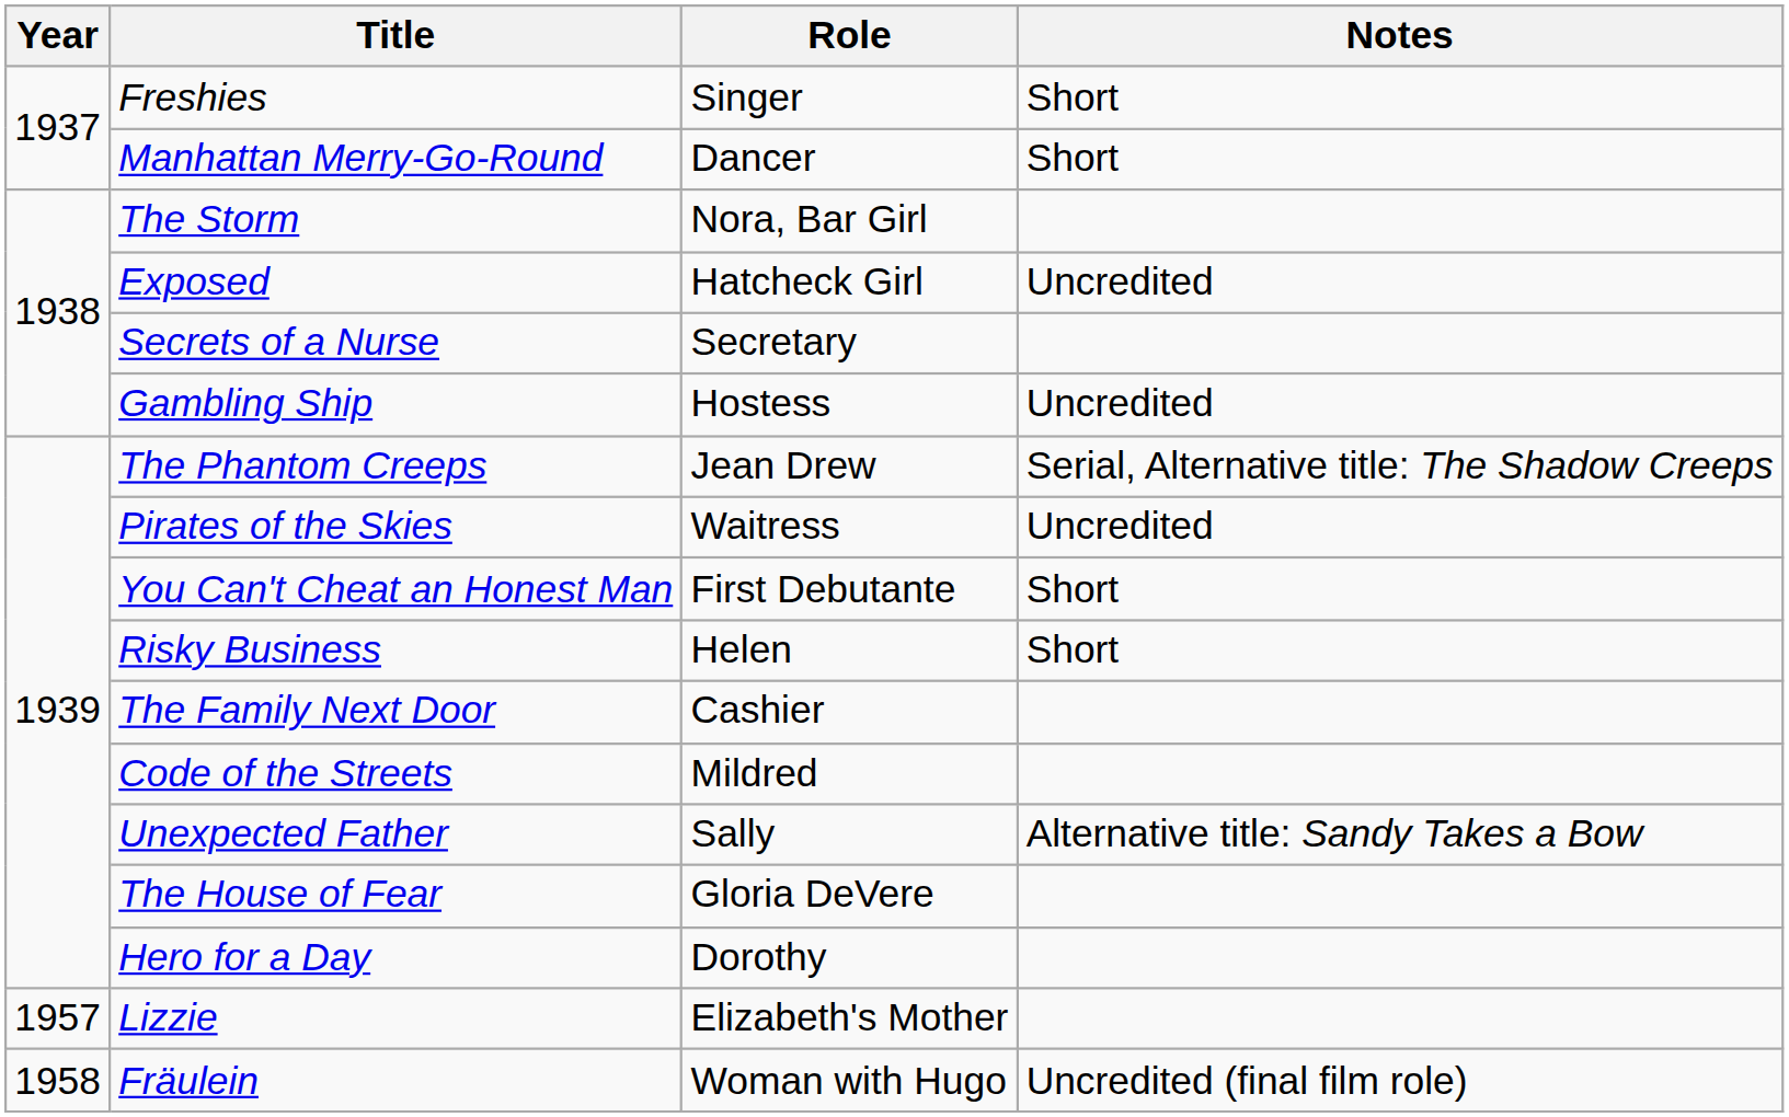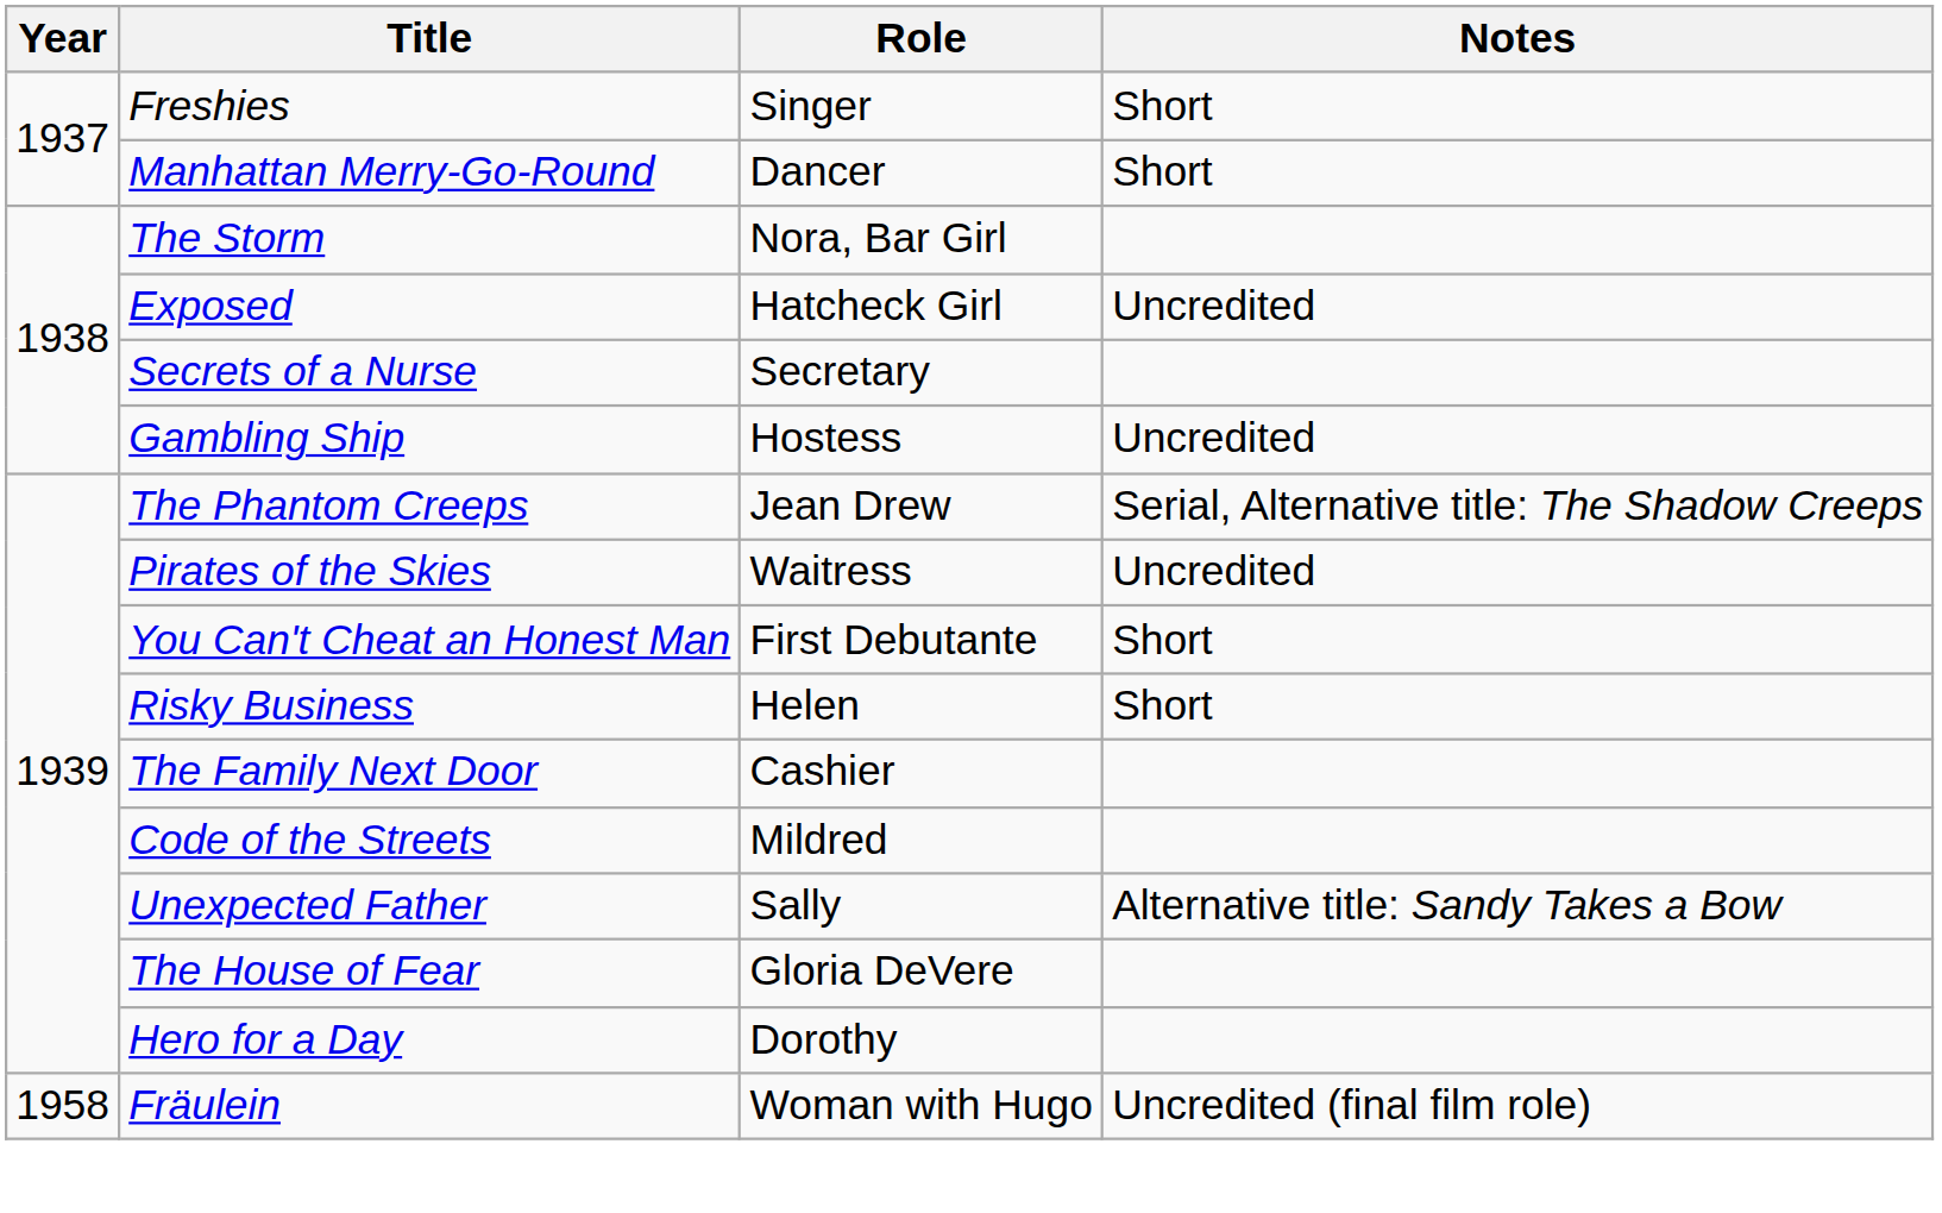 <table class="wikitable" style="font-size: 100%;">
 <tr>
 <th>Year</th>
 <th>Title</th>
 <th>Role</th>
 <th>Notes</th>
 </tr>
 <tr>
 <td rowspan=2>1937</td>
 <td><em>Freshies</em></td>
 <td>Singer</td>
 <td>Short</td>
 </tr>
 <tr>
 <td><em><a href='#'>Manhattan Merry-Go-Round</a></em></td>
 <td>Dancer</td>
 <td>Short</td>
 </tr>
 <tr>
 <td rowspan=4>1938</td>
 <td><em><a href='#'>The Storm</a></em></td>
 <td>Nora, Bar Girl</td>
 <td></td>
 </tr>
 <tr>
 <td><em><a href='#'>Exposed</a></em></td>
 <td>Hatcheck Girl</td>
 <td>Uncredited</td>
 </tr>
 <tr>
 <td><em><a href='#'>Secrets of a Nurse</a></em></td>
 <td>Secretary</td>
 <td></td>
 </tr>
 <tr>
 <td><em><a href='#'>Gambling Ship</a></em></td>
 <td>Hostess</td>
 <td>Uncredited</td>
 </tr>
 <tr>
 <td rowspan=9>1939</td>
 <td><em><a href='#'>The Phantom Creeps</a></em></td>
 <td>Jean Drew</td>
 <td>Serial, Alternative title: <em>The Shadow Creeps</em></td>
 </tr>
 <tr>
 <td><em><a href='#'>Pirates of the Skies</a></em></td>
 <td>Waitress</td>
 <td>Uncredited</td>
 </tr>
 <tr>
 <td><em><a href='#'>You Can't Cheat an Honest Man</a></em></td>
 <td>First Debutante</td>
 <td>Short</td>
 </tr>
 <tr>
 <td><em><a href='#'>Risky Business</a></em></td>
 <td>Helen</td>
 <td>Short</td>
 </tr>
 <tr>
 <td><em><a href='#'>The Family Next Door</a></em></td>
 <td>Cashier</td>
 <td></td>
 </tr>
 <tr>
 <td><em><a href='#'>Code of the Streets</a></em></td>
 <td>Mildred</td>
 <td></td>
 </tr>
 <tr>
 <td><em><a href='#'>Unexpected Father</a></em></td>
 <td>Sally</td>
 <td>Alternative title: <em>Sandy Takes a Bow</em></td>
 </tr>
 <tr>
 <td><em><a href='#'>The House of Fear</a></em></td>
 <td>Gloria DeVere</td>
 <td></td>
 </tr>
 <tr>
 <td><em><a href='#'>Hero for a Day</a></em></td>
 <td>Dorothy</td>
 <td></td>
 </tr>
 <tr>
-<td>1957</td>
-<td><em><a href='#'>Lizzie</a></em></td>
-<td>Elizabeth's Mother</td>
-<td></td>
-</tr>
-<tr>
 <td>1958</td>
 <td><em><a href='#'>Fräulein</a></em></td>
 <td>Woman with Hugo</td>
 <td>Uncredited (final film role)</td>
 </tr>
 </table>
